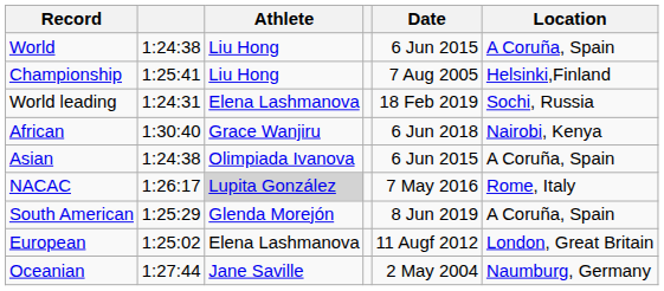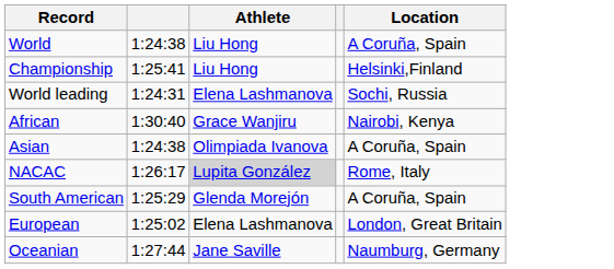 <table class="wikitable">
 <tr>
 <th>Record</th>
 <th></th>
 <th>Athlete</th>
 <th></th>
-<th>Date</th>
 <th>Location</th>
 </tr>
 <tr>
 <td><a href='#'>World</a></td>
 <td>1:24:38</td>
 <td><a href='#'>Liu Hong</a></td>
 <td></td>
-<td align=right>6 Jun 2015</td>
 <td><a href='#'>A Coruña</a>, Spain</td>
 </tr>
 <tr>
 <td><a href='#'>Championship</a></td>
 <td>1:25:41</td>
 <td><a href='#'>Liu Hong</a></td>
 <td></td>
-<td align=right>7 Aug 2005</td>
 <td><a href='#'>Helsinki</a>,Finland</td>
 </tr>
 <tr>
 <td>World leading</td>
 <td>1:24:31</td>
 <td><a href='#'>Elena Lashmanova</a></td>
 <td></td>
-<td align=right>18 Feb 2019</td>
 <td><a href='#'>Sochi</a>, Russia</td>
 </tr>
 <tr>
 <td><a href='#'>African</a></td>
 <td>1:30:40</td>
 <td><a href='#'>Grace Wanjiru</a></td>
 <td></td>
-<td align=right>6 Jun 2018</td>
 <td><a href='#'>Nairobi</a>, Kenya</td>
 </tr>
 <tr>
 <td><a href='#'>Asian</a></td>
 <td>1:24:38</td>
 <td><a href='#'>Olimpiada Ivanova</a></td>
 <td></td>
-<td align=right>6 Jun 2015</td>
 <td>A Coruña, Spain</td>
 </tr>
 <tr>
 <td><a href='#'>NACAC</a></td>
 <td>1:26:17</td>
 <td style="background: lightgrey;"><a href='#'>Lupita González</a></td>
 <td></td>
-<td align=right>7 May 2016</td>
 <td><a href='#'>Rome</a>, Italy</td>
 </tr>
 <tr>
 <td><a href='#'>South American</a></td>
 <td>1:25:29</td>
 <td><a href='#'>Glenda Morejón</a></td>
 <td></td>
-<td align=right>8 Jun 2019</td>
 <td>A Coruña, Spain</td>
 </tr>
 <tr>
 <td><a href='#'>European</a></td>
 <td>1:25:02</td>
 <td>Elena Lashmanova</td>
 <td></td>
-<td align=right>11 Augf 2012</td>
 <td><a href='#'>London</a>, Great Britain</td>
 </tr>
 <tr>
 <td><a href='#'>Oceanian</a></td>
 <td>1:27:44</td>
 <td><a href='#'>Jane Saville</a></td>
 <td></td>
-<td align=right>2 May 2004</td>
 <td><a href='#'>Naumburg</a>, Germany</td>
 </tr>
 </table>
